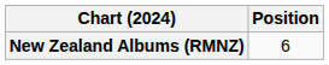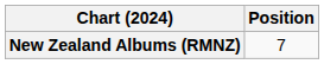 <table class="wikitable sortable plainrowheaders" style="text-align:center">
 <tr>
 <th scope="col">Chart (2024)</th>
 <th scope="col">Position</th>
 </tr>
 <tr>
 <th scope="row">New Zealand Albums (RMNZ)</th>
-<td>6</td>
+<td>7</td>
 </tr>
 </table>
